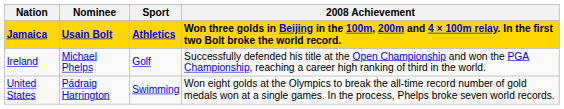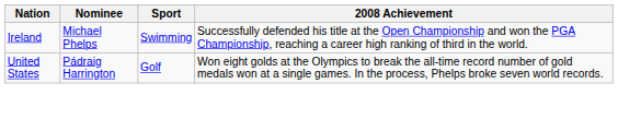 <table class="wikitable">
 <tr>
 <th>Nation</th>
 <th>Nominee</th>
 <th>Sport</th>
 <th>2008 Achievement</th>
 </tr>
-<tr style="font-weight:bold; background:gold;">
-<td><a href='#'>Jamaica</a></td>
-<td><a href='#'>Usain Bolt</a></td>
-<td><a href='#'>Athletics</a></td>
-<td>Won three golds in <a href='#'>Beijing</a> in the <a href='#'>100m</a>, <a href='#'>200m</a> and <a href='#'>4 × 100m relay</a>. In the first two Bolt broke the world record.</td>
-</tr>
 <tr>
 <td><a href='#'>Ireland</a></td>
 <td><a href='#'>Michael Phelps</a></td>
-<td><a href='#'>Golf</a></td>
+<td><a href='#'>Swimming</a></td>
 <td>Successfully defended his title at the <a href='#'>Open Championship</a> and won the <a href='#'>PGA Championship</a>, reaching a career high ranking of third in the world.</td>
 </tr>
 <tr>
 <td><a href='#'>United States</a></td>
 <td><a href='#'>Pádraig Harrington</a></td>
-<td><a href='#'>Swimming</a></td>
+<td><a href='#'>Golf</a></td>
 <td>Won eight golds at the Olympics to break the all-time record number of gold medals won at a single games. In the process, Phelps broke seven world records.</td>
 </tr>
 </table>
